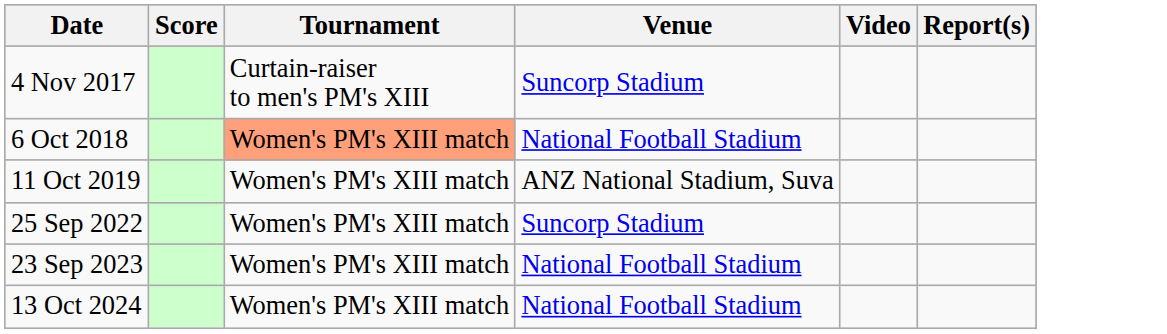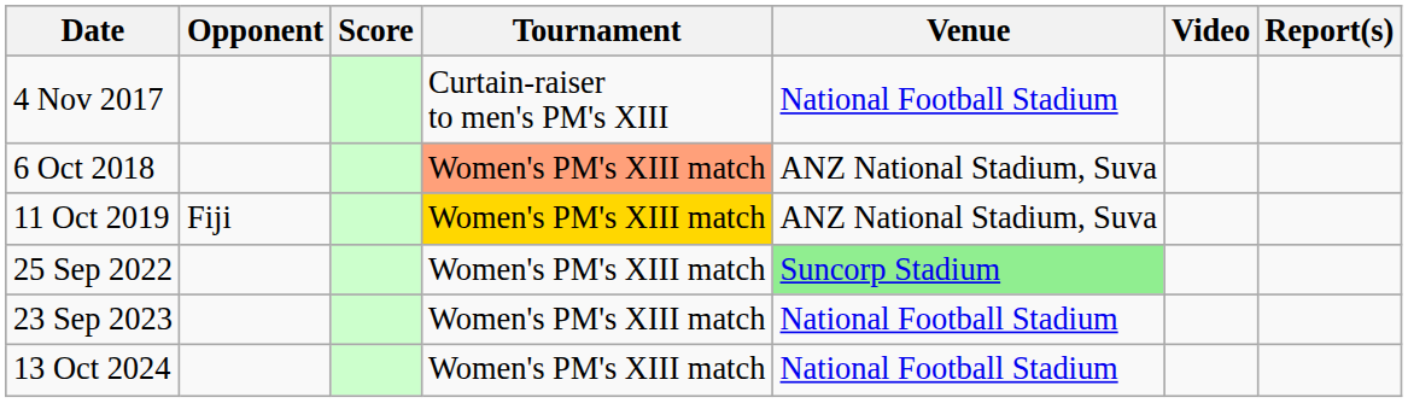 <table class=wikitable>
 <tr>
 <th>Date</th>
+<th>Opponent</th>
 <th>Score</th>
 <th>Tournament</th>
 <th>Venue</th>
 <th>Video</th>
 <th>Report(s)</th>
 </tr>
 <tr>
 <td>4 Nov 2017</td>
+<td></td>
 <td bgcolor="#CCFFCC"></td>
 <td>Curtain-raiser<br>to men's PM's XIII</td>
-<td> <a href='#'>Suncorp Stadium</a></td>
+<td> <a href='#'>National Football Stadium</a></td>
 <td align=center></td>
 <td></td>
 </tr>
 <tr>
 <td>6 Oct 2018</td>
+<td></td>
 <td bgcolor="#CCFFCC"></td>
 <td style="background: lightsalmon;">Women's PM's XIII match</td>
-<td> <a href='#'>National Football Stadium</a></td>
+<td> ANZ National Stadium, Suva</td>
 <td align=center></td>
 <td></td>
 </tr>
 <tr>
 <td>11 Oct 2019</td>
+<td> Fiji</td>
 <td bgcolor="#CCFFCC"></td>
-<td>Women's PM's XIII match</td>
+<td style="background: gold;">Women's PM's XIII match</td>
 <td> ANZ National Stadium, Suva</td>
 <td align=center></td>
 <td></td>
 </tr>
 <tr>
 <td>25 Sep 2022</td>
+<td></td>
 <td bgcolor="#CCFFCC"></td>
 <td>Women's PM's XIII match</td>
-<td> <a href='#'>Suncorp Stadium</a></td>
+<td style="background: lightgreen;"> <a href='#'>Suncorp Stadium</a></td>
 <td align=center></td>
 <td></td>
 </tr>
 <tr>
 <td>23 Sep 2023</td>
+<td></td>
 <td bgcolor="#CCFFCC"></td>
 <td>Women's PM's XIII match</td>
 <td> <a href='#'>National Football Stadium</a></td>
 <td align=center></td>
 <td></td>
 </tr>
 <tr>
 <td>13 Oct 2024</td>
+<td></td>
 <td bgcolor="#CCFFCC"></td>
 <td>Women's PM's XIII match</td>
 <td> <a href='#'>National Football Stadium</a></td>
 <td align=center></td>
 <td></td>
 </tr>
 </table>
